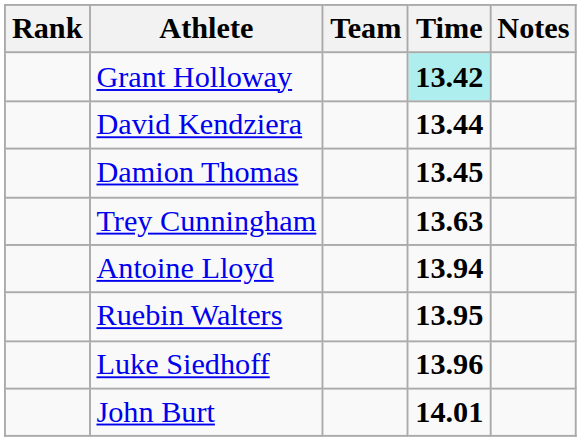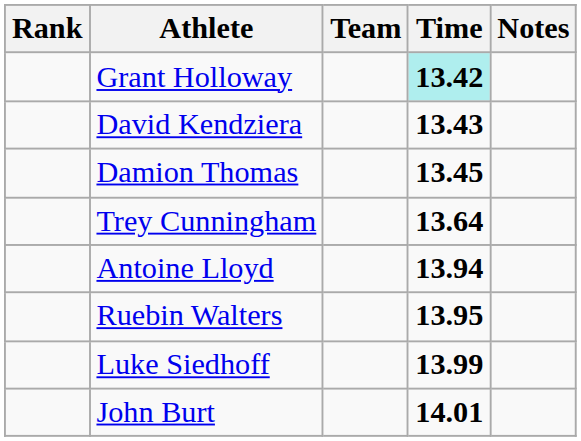 <table class="wikitable sortable" style="text-align:center">
 <tr>
 <th>Rank</th>
 <th>Athlete</th>
 <th>Team</th>
 <th>Time</th>
 <th>Notes</th>
 </tr>
 <tr>
 <td></td>
 <td align=left><a href='#'>Grant Holloway</a></td>
 <td></td>
 <td style="background: paleturquoise;"><strong>13.42</strong></td>
 <td></td>
 </tr>
 <tr>
 <td></td>
 <td align=left><a href='#'>David Kendziera</a></td>
 <td></td>
-<td><strong>13.44</strong></td>
+<td><strong>13.43</strong></td>
 <td></td>
 </tr>
 <tr>
 <td></td>
 <td align=left> <a href='#'>Damion Thomas</a></td>
 <td></td>
 <td><strong>13.45</strong></td>
 <td></td>
 </tr>
 <tr>
 <td></td>
 <td align=left><a href='#'>Trey Cunningham</a></td>
 <td></td>
-<td><strong>13.63</strong></td>
+<td><strong>13.64</strong></td>
 <td></td>
 </tr>
 <tr>
 <td></td>
 <td align=left><a href='#'>Antoine Lloyd</a></td>
 <td></td>
 <td><strong>13.94</strong></td>
 <td></td>
 </tr>
 <tr>
 <td></td>
 <td align=left> <a href='#'>Ruebin Walters</a></td>
 <td></td>
 <td><strong>13.95</strong></td>
 <td></td>
 </tr>
 <tr>
 <td></td>
 <td align=left><a href='#'>Luke Siedhoff</a></td>
 <td></td>
-<td><strong>13.96</strong></td>
+<td><strong>13.99</strong></td>
 <td></td>
 </tr>
 <tr>
 <td></td>
 <td align=left><a href='#'>John Burt</a></td>
 <td></td>
 <td><strong>14.01</strong></td>
 <td></td>
 </tr>
 </table>
